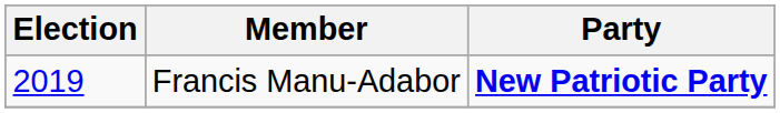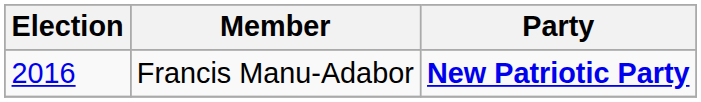 <table class="wikitable">
 <tr>
 <th>Election</th>
 <th>Member</th>
 <th>Party</th>
 </tr>
 <tr>
-<td><a href='#'>2019</a></td>
+<td><a href='#'>2016</a></td>
 <td>Francis Manu-Adabor</td>
 <td><strong><a href='#'>New Patriotic Party</a></strong></td>
 </tr>
 <tr>
 </tr>
 </table>
